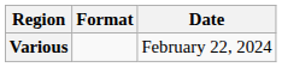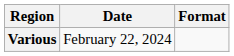 <table class="wikitable plainrowheaders unsortable">
 <tr>
 <th scope="col">Region</th>
+<th scope="col">Date</th>
 <th scope="col">Format</th>
-<th scope="col">Date</th>
 </tr>
 <tr>
 <th scope="row">Various</th>
+<td>February 22, 2024</td>
 <td></td>
-<td>February 22, 2024</td>
 </tr>
 </table>
